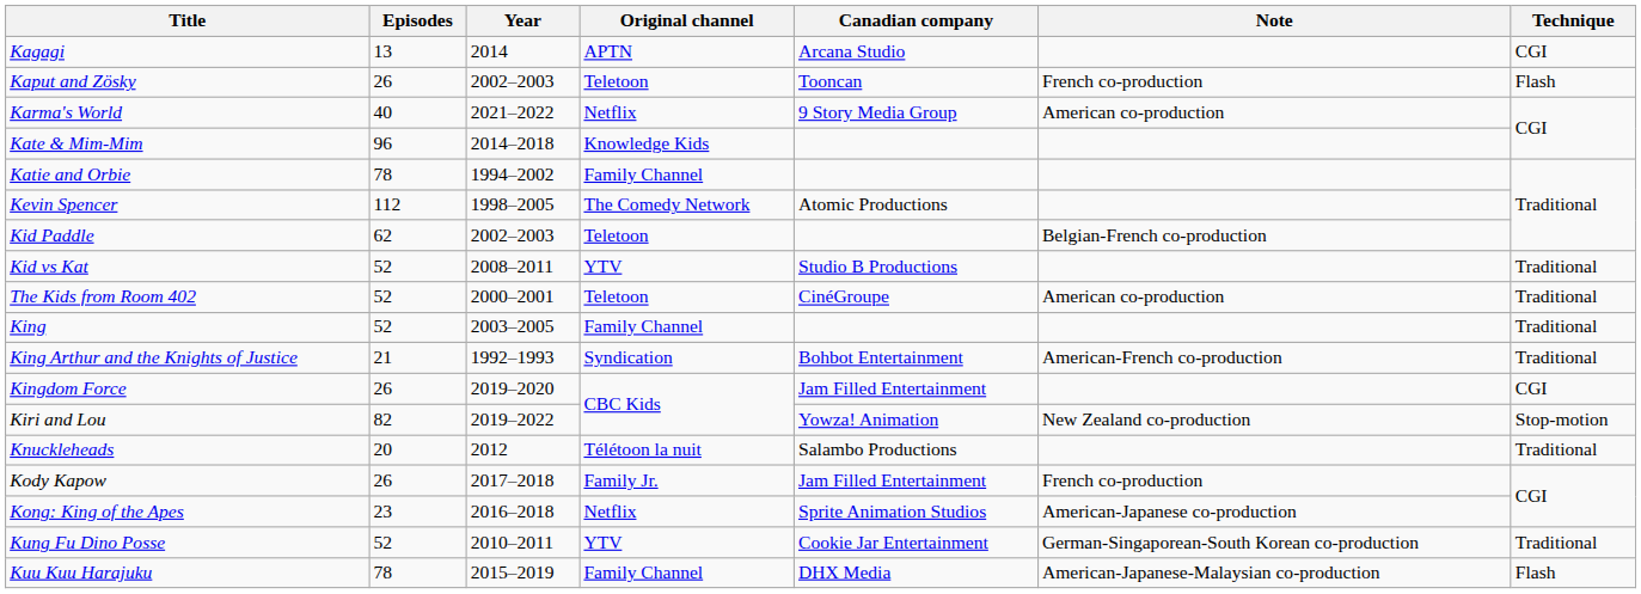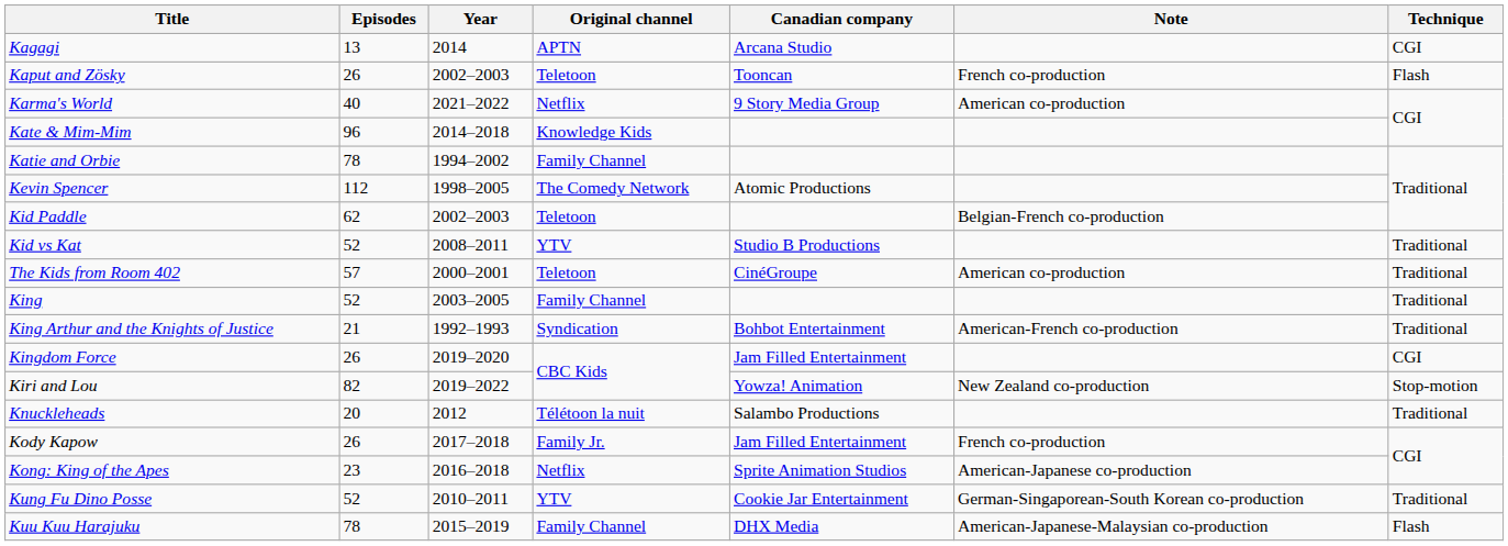 <table class="wikitable sortable" style="text-align: left; font-size:90%; width:100%;">
 <tr>
 <th>Title</th>
 <th>Episodes</th>
 <th>Year</th>
 <th>Original channel</th>
 <th>Canadian company</th>
 <th>Note</th>
 <th>Technique</th>
 </tr>
 <tr>
 <td><em><a href='#'>Kagagi</a></em></td>
 <td>13</td>
 <td>2014</td>
 <td><a href='#'>APTN</a></td>
 <td><a href='#'>Arcana Studio</a></td>
 <td></td>
 <td>CGI</td>
 </tr>
 <tr>
 <td><em><a href='#'>Kaput and Zösky</a></em></td>
 <td>26</td>
 <td>2002–2003</td>
 <td><a href='#'>Teletoon</a></td>
 <td><a href='#'>Tooncan</a></td>
 <td>French co-production</td>
 <td>Flash</td>
 </tr>
 <tr>
 <td><em><a href='#'>Karma's World</a></em></td>
 <td>40</td>
 <td>2021–2022</td>
 <td><a href='#'>Netflix</a></td>
 <td><a href='#'>9 Story Media Group</a></td>
 <td>American co-production</td>
 <td rowspan="2">CGI</td>
 </tr>
 <tr>
 <td><em><a href='#'>Kate & Mim-Mim</a></em></td>
 <td>96</td>
 <td>2014–2018</td>
 <td><a href='#'>Knowledge Kids</a></td>
 <td></td>
 <td></td>
 </tr>
 <tr>
 <td><em><a href='#'>Katie and Orbie</a></em></td>
 <td>78</td>
 <td>1994–2002</td>
 <td><a href='#'>Family Channel</a></td>
 <td></td>
 <td></td>
 <td rowspan="3">Traditional</td>
 </tr>
 <tr>
 <td><em><a href='#'>Kevin Spencer</a></em></td>
 <td>112</td>
 <td>1998–2005</td>
 <td><a href='#'>The Comedy Network</a></td>
 <td>Atomic Productions</td>
 <td></td>
 </tr>
 <tr>
 <td><em><a href='#'>Kid Paddle</a></em></td>
 <td>62</td>
 <td>2002–2003</td>
 <td><a href='#'>Teletoon</a></td>
 <td></td>
 <td>Belgian-French co-production</td>
 </tr>
 <tr>
 <td><em><a href='#'>Kid vs Kat</a></em></td>
 <td>52</td>
 <td>2008–2011</td>
 <td><a href='#'>YTV</a></td>
 <td><a href='#'>Studio B Productions</a></td>
 <td></td>
 <td>Traditional</td>
 </tr>
 <tr>
 <td><em><a href='#'>The Kids from Room 402</a></em></td>
-<td>52</td>
+<td>57</td>
 <td>2000–2001</td>
 <td><a href='#'>Teletoon</a></td>
 <td><a href='#'>CinéGroupe</a></td>
 <td>American co-production</td>
 <td>Traditional</td>
 </tr>
 <tr>
 <td><em><a href='#'>King</a></em></td>
 <td>52</td>
 <td>2003–2005</td>
 <td><a href='#'>Family Channel</a></td>
 <td></td>
 <td></td>
 <td>Traditional</td>
 </tr>
 <tr>
 <td><em><a href='#'>King Arthur and the Knights of Justice</a></em></td>
 <td>21</td>
 <td>1992–1993</td>
 <td><a href='#'>Syndication</a></td>
 <td><a href='#'>Bohbot Entertainment</a></td>
 <td>American-French co-production</td>
 <td>Traditional</td>
 </tr>
 <tr>
 <td><em><a href='#'>Kingdom Force</a></em></td>
 <td>26</td>
 <td>2019–2020</td>
 <td rowspan="2"><a href='#'>CBC Kids</a></td>
 <td><a href='#'>Jam Filled Entertainment</a></td>
 <td></td>
 <td>CGI</td>
 </tr>
 <tr>
 <td><em>Kiri and Lou</em></td>
 <td>82</td>
 <td>2019–2022</td>
 <td><a href='#'>Yowza! Animation</a></td>
 <td>New Zealand co-production</td>
 <td>Stop-motion</td>
 </tr>
 <tr>
 <td><em><a href='#'>Knuckleheads</a></em></td>
 <td>20</td>
 <td>2012</td>
 <td><a href='#'>Télétoon la nuit</a></td>
 <td>Salambo Productions</td>
 <td></td>
 <td>Traditional</td>
 </tr>
 <tr>
 <td><em>Kody Kapow</em></td>
 <td>26</td>
 <td>2017–2018</td>
 <td><a href='#'>Family Jr.</a></td>
 <td><a href='#'>Jam Filled Entertainment</a></td>
 <td>French co-production</td>
 <td rowspan="2">CGI</td>
 </tr>
 <tr>
 <td><em><a href='#'>Kong: King of the Apes</a></em></td>
 <td>23</td>
 <td>2016–2018</td>
 <td><a href='#'>Netflix</a></td>
 <td><a href='#'>Sprite Animation Studios</a></td>
 <td>American-Japanese co-production</td>
 </tr>
 <tr>
 <td><em><a href='#'>Kung Fu Dino Posse</a></em></td>
 <td>52</td>
 <td>2010–2011</td>
 <td><a href='#'>YTV</a></td>
 <td><a href='#'>Cookie Jar Entertainment</a></td>
 <td>German-Singaporean-South Korean co-production</td>
 <td>Traditional</td>
 </tr>
 <tr>
 <td><em><a href='#'>Kuu Kuu Harajuku</a></em></td>
 <td>78</td>
 <td>2015–2019</td>
 <td><a href='#'>Family Channel</a></td>
 <td><a href='#'>DHX Media</a></td>
 <td>American-Japanese-Malaysian co-production</td>
 <td>Flash</td>
 </tr>
 </table>
